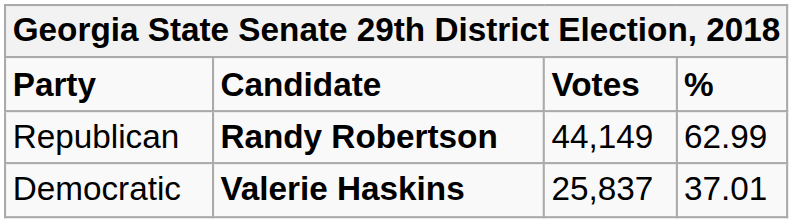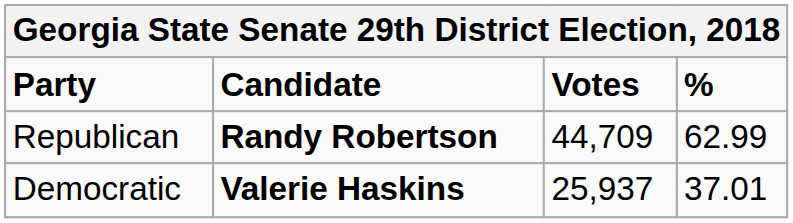 <table class="wikitable">
 <tr>
 <th colspan="4">Georgia State Senate 29th District Election, 2018</th>
 </tr>
 <tr>
 <td><strong>Party</strong></td>
 <td><strong>Candidate</strong></td>
 <td><strong>Votes</strong></td>
 <td><strong>%</strong></td>
 </tr>
 <tr>
 <td>Republican</td>
 <td><strong>Randy Robertson</strong></td>
-<td>44,149</td>
+<td>44,709</td>
 <td>62.99</td>
 </tr>
 <tr>
 <td>Democratic</td>
 <td><strong>Valerie Haskins</strong></td>
-<td>25,837</td>
+<td>25,937</td>
 <td>37.01</td>
 </tr>
 </table>
